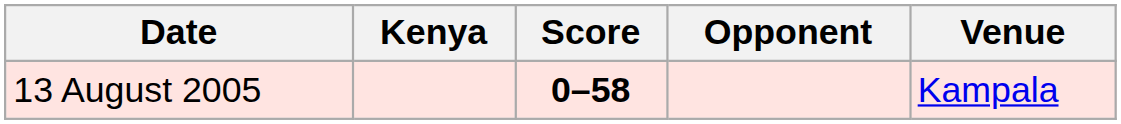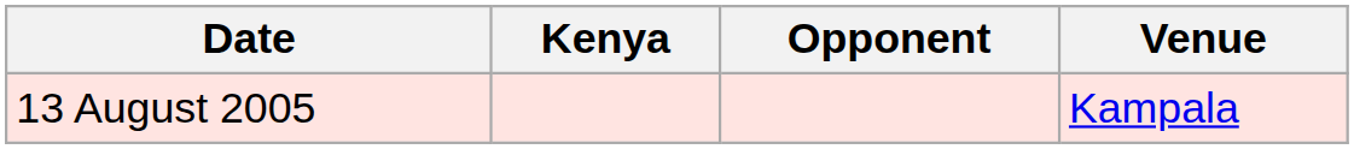 <table class="wikitable" style="width:80%">
 <tr>
 <th>Date</th>
 <th>Kenya</th>
-<th>Score</th>
 <th>Opponent</th>
 <th>Venue</th>
 </tr>
 <tr bgcolor="FFE4E1">
 <td>13 August 2005</td>
 <td align=right></td>
-<td align="center"><strong>0–58</strong></td>
 <td></td>
 <td><a href='#'>Kampala</a></td>
 </tr>
 </table>
